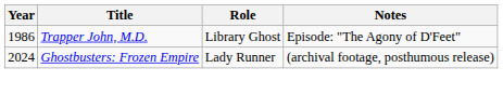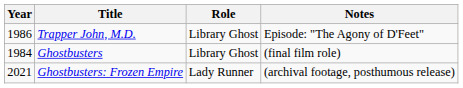 <table class="wikitable">
 <tr>
 <th>Year</th>
 <th>Title</th>
 <th>Role</th>
 <th>Notes</th>
 </tr>
 <tr>
 <td>1986</td>
 <td><em><a href='#'>Trapper John, M.D.</a></em></td>
 <td>Library Ghost</td>
 <td>Episode: "The Agony of D'Feet"</td>
 </tr>
 <tr>
-<td>2024</td>
+<td>1984</td>
+<td><em><a href='#'>Ghostbusters</a></em></td>
+<td>Library Ghost</td>
+<td>(final film role)</td>
+</tr>
+<tr>
+<td>2021</td>
 <td><em> <a href='#'>Ghostbusters: Frozen Empire</a> </em></td>
 <td>Lady Runner</td>
 <td>(archival footage, posthumous release)</td>
 </tr>
 </table>
